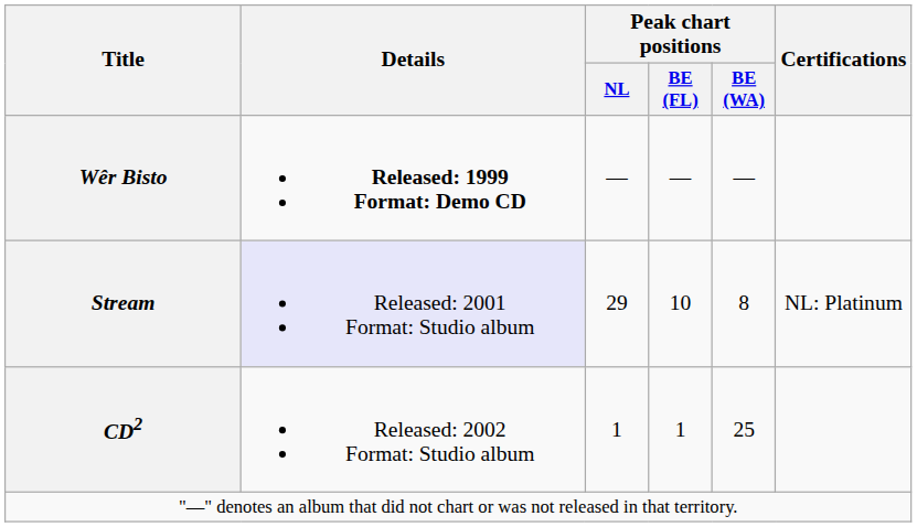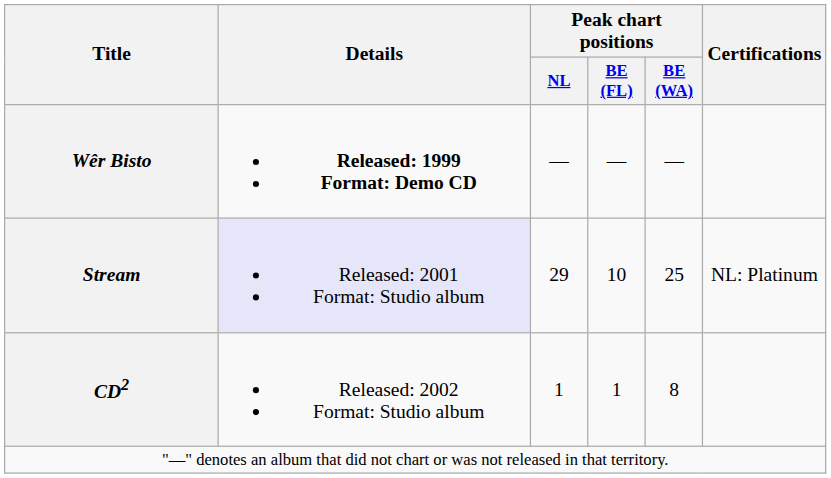 <table class="wikitable plainrowheaders" style="text-align:center;">
 <tr>
 <th scope="col" rowspan="2" style="width:10.5em;">Title</th>
 <th scope="col" rowspan="2" style="width:15.5em;">Details</th>
 <th scope="col" colspan="3">Peak chart positions</th>
 <th scope="col" rowspan="2">Certifications</th>
 </tr>
 <tr>
 <th scope="col" style="width:3em;font-size:85%;"><a href='#'>NL</a></th>
 <th scope="col" style="width:3em;font-size:85%;"><a href='#'>BE (FL)</a></th>
 <th scope="col" style="width:3em;font-size:85%;"><a href='#'>BE (WA)</a></th>
 </tr>
 <tr>
 <th scope="row"><em>Wêr Bisto</em></th>
 <td><strong><br><ul><li>Released: 1999</li><li>Format: Demo CD</li></ul></strong></td>
 <td>—</td>
 <td>—</td>
 <td>—</td>
 <td></td>
 </tr>
 <tr>
 <th scope="row"><em>Stream</em></th>
 <td style="background: lavender;"><br><ul><li>Released: 2001</li><li>Format: Studio album</li></ul></td>
 <td>29</td>
 <td>10</td>
-<td>8</td>
+<td>25</td>
 <td>NL: Platinum</td>
 </tr>
 <tr>
 <th scope="row"><em>CD<sup>2</sup></em></th>
 <td><br><ul><li>Released: 2002</li><li>Format: Studio album</li></ul></td>
 <td>1</td>
 <td>1</td>
-<td>25</td>
+<td>8</td>
 <td></td>
 </tr>
 <tr>
 <td colspan="17" style="font-size:85%">"—" denotes an album that did not chart or was not released in that territory.</td>
 </tr>
 </table>
